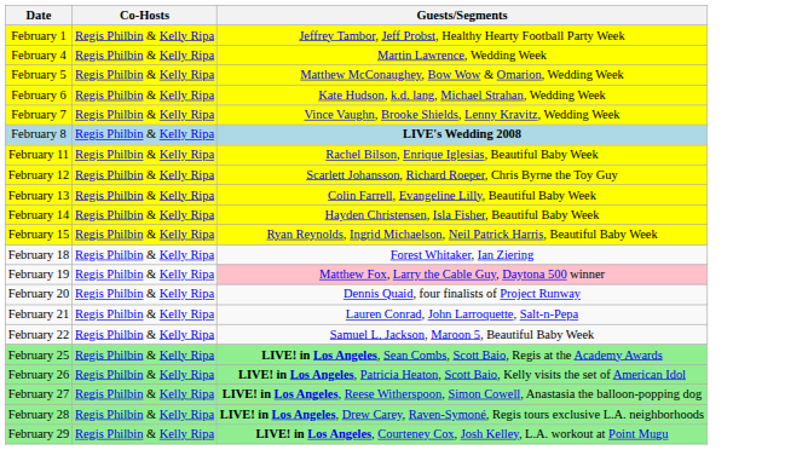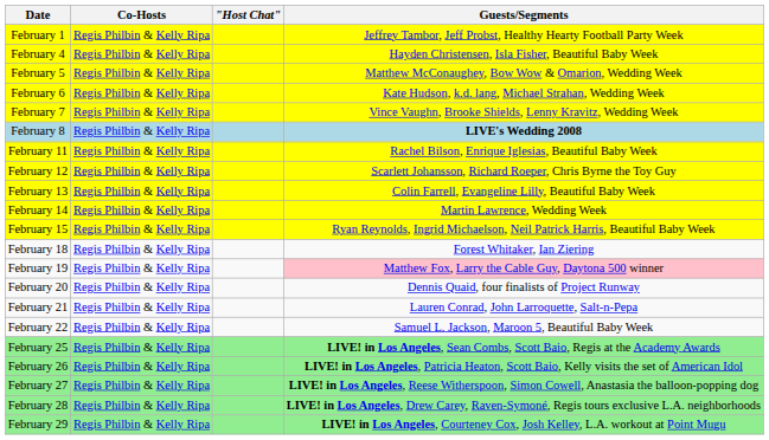 <table class="wikitable sortable" style="text-align:center;">
 <tr>
 <th>Date</th>
 <th>Co-Hosts</th>
+<th><em>"Host Chat"</em></th>
 <th>Guests/Segments</th>
 </tr>
 <tr style="background:yellow;">
 <td>February 1</td>
 <td><a href='#'>Regis Philbin</a> & <a href='#'>Kelly Ripa</a></td>
+<td></td>
 <td><a href='#'>Jeffrey Tambor</a>, <a href='#'>Jeff Probst</a>, Healthy Hearty Football Party Week</td>
 </tr>
 <tr style="background:yellow;">
 <td>February 4</td>
 <td><a href='#'>Regis Philbin</a> & <a href='#'>Kelly Ripa</a></td>
-<td><a href='#'>Martin Lawrence</a>, Wedding Week</td>
+<td></td>
+<td><a href='#'>Hayden Christensen</a>, <a href='#'>Isla Fisher</a>, Beautiful Baby Week</td>
 </tr>
 <tr style="background:yellow;">
 <td>February 5</td>
 <td><a href='#'>Regis Philbin</a> & <a href='#'>Kelly Ripa</a></td>
+<td></td>
 <td><a href='#'>Matthew McConaughey</a>, <a href='#'>Bow Wow</a> & <a href='#'>Omarion</a>, Wedding Week</td>
 </tr>
 <tr style="background:yellow;">
 <td>February 6</td>
 <td><a href='#'>Regis Philbin</a> & <a href='#'>Kelly Ripa</a></td>
+<td></td>
 <td><a href='#'>Kate Hudson</a>, <a href='#'>k.d. lang</a>, <a href='#'>Michael Strahan</a>, Wedding Week</td>
 </tr>
 <tr style="background:yellow;">
 <td>February 7</td>
 <td><a href='#'>Regis Philbin</a> & <a href='#'>Kelly Ripa</a></td>
+<td></td>
 <td><a href='#'>Vince Vaughn</a>, <a href='#'>Brooke Shields</a>, <a href='#'>Lenny Kravitz</a>, Wedding Week</td>
 </tr>
 <tr style="background:lightblue;">
 <td>February 8</td>
 <td><a href='#'>Regis Philbin</a> & <a href='#'>Kelly Ripa</a></td>
+<td></td>
 <td><strong>LIVE's Wedding 2008</strong></td>
 </tr>
 <tr style="background:yellow;">
 <td>February 11</td>
 <td><a href='#'>Regis Philbin</a> & <a href='#'>Kelly Ripa</a></td>
+<td></td>
 <td><a href='#'>Rachel Bilson</a>, <a href='#'>Enrique Iglesias</a>, Beautiful Baby Week</td>
 </tr>
 <tr style="background:yellow;">
 <td>February 12</td>
 <td><a href='#'>Regis Philbin</a> & <a href='#'>Kelly Ripa</a></td>
+<td></td>
 <td><a href='#'>Scarlett Johansson</a>, <a href='#'>Richard Roeper</a>, Chris Byrne the Toy Guy</td>
 </tr>
 <tr style="background:yellow;">
 <td>February 13</td>
 <td><a href='#'>Regis Philbin</a> & <a href='#'>Kelly Ripa</a></td>
+<td></td>
 <td><a href='#'>Colin Farrell</a>, <a href='#'>Evangeline Lilly</a>, Beautiful Baby Week</td>
 </tr>
 <tr style="background:yellow;">
 <td>February 14</td>
 <td><a href='#'>Regis Philbin</a> & <a href='#'>Kelly Ripa</a></td>
-<td><a href='#'>Hayden Christensen</a>, <a href='#'>Isla Fisher</a>, Beautiful Baby Week</td>
+<td></td>
+<td><a href='#'>Martin Lawrence</a>, Wedding Week</td>
 </tr>
 <tr style="background:yellow;">
 <td>February 15</td>
 <td><a href='#'>Regis Philbin</a> & <a href='#'>Kelly Ripa</a></td>
+<td></td>
 <td><a href='#'>Ryan Reynolds</a>, <a href='#'>Ingrid Michaelson</a>, <a href='#'>Neil Patrick Harris</a>, Beautiful Baby Week</td>
 </tr>
 <tr>
 <td>February 18</td>
 <td><a href='#'>Regis Philbin</a> & <a href='#'>Kelly Ripa</a></td>
+<td></td>
 <td><a href='#'>Forest Whitaker</a>, <a href='#'>Ian Ziering</a></td>
 </tr>
 <tr>
 <td>February 19</td>
 <td><a href='#'>Regis Philbin</a> & <a href='#'>Kelly Ripa</a></td>
+<td></td>
 <td style="background: pink;"><a href='#'>Matthew Fox</a>, <a href='#'>Larry the Cable Guy</a>, <a href='#'>Daytona 500</a> winner</td>
 </tr>
 <tr>
 <td>February 20</td>
 <td><a href='#'>Regis Philbin</a> & <a href='#'>Kelly Ripa</a></td>
+<td></td>
 <td><a href='#'>Dennis Quaid</a>, four finalists of <a href='#'>Project Runway</a></td>
 </tr>
 <tr>
 <td>February 21</td>
 <td><a href='#'>Regis Philbin</a> & <a href='#'>Kelly Ripa</a></td>
+<td></td>
 <td><a href='#'>Lauren Conrad</a>, <a href='#'>John Larroquette</a>, <a href='#'>Salt-n-Pepa</a></td>
 </tr>
 <tr>
 <td>February 22</td>
 <td><a href='#'>Regis Philbin</a> & <a href='#'>Kelly Ripa</a></td>
+<td></td>
 <td><a href='#'>Samuel L. Jackson</a>, <a href='#'>Maroon 5</a>, Beautiful Baby Week</td>
 </tr>
 <tr style="background:lightgreen;">
 <td>February 25</td>
 <td><a href='#'>Regis Philbin</a> & <a href='#'>Kelly Ripa</a></td>
+<td></td>
 <td><strong>LIVE! in <a href='#'>Los Angeles</a></strong>, <a href='#'>Sean Combs</a>, <a href='#'>Scott Baio</a>, Regis at the <a href='#'>Academy Awards</a></td>
 </tr>
 <tr style="background:lightgreen;">
 <td>February 26</td>
 <td><a href='#'>Regis Philbin</a> & <a href='#'>Kelly Ripa</a></td>
+<td></td>
 <td><strong>LIVE! in <a href='#'>Los Angeles</a></strong>, <a href='#'>Patricia Heaton</a>, <a href='#'>Scott Baio</a>, Kelly visits the set of <a href='#'>American Idol</a></td>
 </tr>
 <tr style="background:lightgreen;">
 <td>February 27</td>
 <td><a href='#'>Regis Philbin</a> & <a href='#'>Kelly Ripa</a></td>
+<td></td>
 <td><strong>LIVE! in <a href='#'>Los Angeles</a></strong>, <a href='#'>Reese Witherspoon</a>, <a href='#'>Simon Cowell</a>, Anastasia the balloon-popping dog</td>
 </tr>
 <tr style="background:lightgreen;">
 <td>February 28</td>
 <td><a href='#'>Regis Philbin</a> & <a href='#'>Kelly Ripa</a></td>
+<td></td>
 <td><strong>LIVE! in <a href='#'>Los Angeles</a></strong>, <a href='#'>Drew Carey</a>, <a href='#'>Raven-Symoné</a>, Regis tours exclusive L.A. neighborhoods</td>
 </tr>
 <tr style="background:lightgreen;">
 <td>February 29</td>
 <td><a href='#'>Regis Philbin</a> & <a href='#'>Kelly Ripa</a></td>
+<td></td>
 <td><strong>LIVE! in <a href='#'>Los Angeles</a></strong>, <a href='#'>Courteney Cox</a>, <a href='#'>Josh Kelley</a>, L.A. workout at <a href='#'>Point Mugu</a></td>
 </tr>
 </table>
